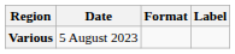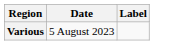 <table class="wikitable plainrowheaders">
 <tr>
 <th scope="col">Region</th>
 <th scope="col">Date</th>
-<th scope="col">Format</th>
 <th scope="col">Label</th>
 </tr>
 <tr>
 <th scope="row">Various</th>
 <td>5 August 2023</td>
 <td></td>
-<td></td>
 </tr>
 </table>
